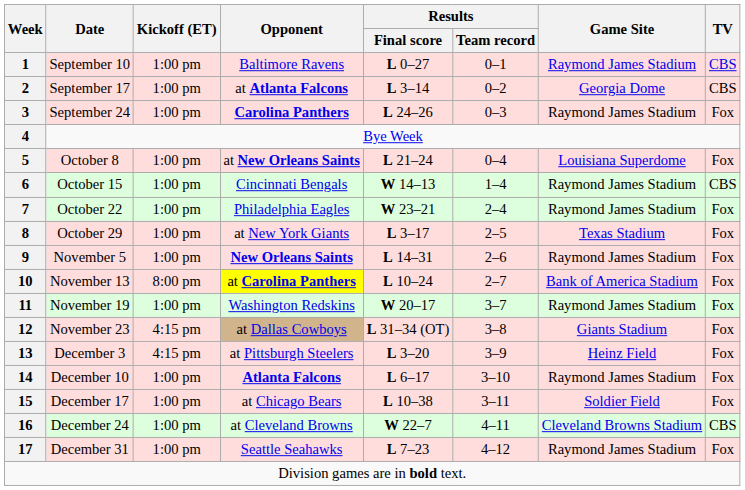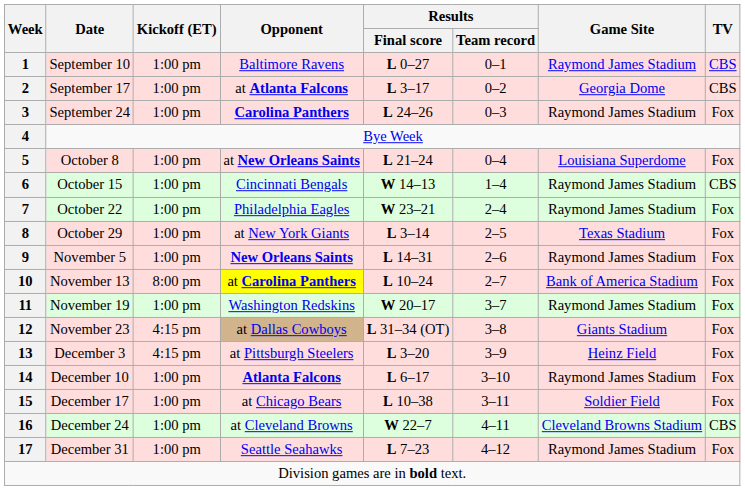 <table class="wikitable" style="font-size:95%; text-align:center">
 <tr>
 <th rowspan="2">Week</th>
 <th rowspan="2">Date</th>
 <th rowspan="2">Kickoff (ET)</th>
 <th rowspan="2">Opponent</th>
 <th colspan="2">Results</th>
 <th rowspan="2">Game Site</th>
 <th rowspan="2">TV</th>
 </tr>
 <tr>
 <th>Final score</th>
 <th>Team record</th>
 </tr>
 <tr bgcolor="#ffdddd">
 <th>1</th>
 <td>September 10</td>
 <td>1:00 pm</td>
 <td><a href='#'>Baltimore Ravens</a></td>
 <td><strong>L</strong> 0–27</td>
 <td>0–1</td>
 <td><a href='#'>Raymond James Stadium</a></td>
 <td><a href='#'>CBS</a></td>
 </tr>
 <tr bgcolor="#ffdddd">
 <th>2</th>
 <td>September 17</td>
 <td>1:00 pm</td>
 <td>at <strong><a href='#'>Atlanta Falcons</a></strong></td>
-<td><strong>L</strong> 3–14</td>
+<td><strong>L</strong> 3–17</td>
 <td>0–2</td>
 <td><a href='#'>Georgia Dome</a></td>
 <td>CBS</td>
 </tr>
 <tr bgcolor="#ffdddd">
 <th>3</th>
 <td>September 24</td>
 <td>1:00 pm</td>
 <td><strong><a href='#'>Carolina Panthers</a></strong></td>
 <td><strong>L</strong> 24–26</td>
 <td>0–3</td>
 <td>Raymond James Stadium</td>
 <td>Fox</td>
 </tr>
 <tr>
 <th>4</th>
 <td colspan="7"><a href='#'>Bye Week</a></td>
 </tr>
 <tr bgcolor="#ffdddd">
 <th>5</th>
 <td>October 8</td>
 <td>1:00 pm</td>
 <td>at <strong><a href='#'>New Orleans Saints</a></strong></td>
 <td><strong>L</strong> 21–24</td>
 <td>0–4</td>
 <td><a href='#'>Louisiana Superdome</a></td>
 <td>Fox</td>
 </tr>
 <tr bgcolor="#ddffdd">
 <th>6</th>
 <td>October 15</td>
 <td>1:00 pm</td>
 <td><a href='#'>Cincinnati Bengals</a></td>
 <td><strong>W</strong> 14–13</td>
 <td>1–4</td>
 <td>Raymond James Stadium</td>
 <td>CBS</td>
 </tr>
 <tr bgcolor="#ddffdd">
 <th>7</th>
 <td>October 22</td>
 <td>1:00 pm</td>
 <td><a href='#'>Philadelphia Eagles</a></td>
 <td><strong>W</strong> 23–21</td>
 <td>2–4</td>
 <td>Raymond James Stadium</td>
 <td>Fox</td>
 </tr>
 <tr bgcolor="#ffdddd">
 <th>8</th>
 <td>October 29</td>
 <td>1:00 pm</td>
 <td>at <a href='#'>New York Giants</a></td>
-<td><strong>L</strong> 3–17</td>
+<td><strong>L</strong> 3–14</td>
 <td>2–5</td>
 <td><a href='#'>Texas Stadium</a></td>
 <td>Fox</td>
 </tr>
 <tr bgcolor="#ffdddd">
 <th>9</th>
 <td>November 5</td>
 <td>1:00 pm</td>
 <td><strong><a href='#'>New Orleans Saints</a></strong></td>
 <td><strong>L</strong> 14–31</td>
 <td>2–6</td>
 <td>Raymond James Stadium</td>
 <td>Fox</td>
 </tr>
 <tr bgcolor="#ffdddd">
 <th>10</th>
 <td>November 13</td>
 <td>8:00 pm</td>
 <td bgcolor="yellow">at <strong><a href='#'>Carolina Panthers</a></strong></td>
 <td><strong>L</strong> 10–24</td>
 <td>2–7</td>
 <td><a href='#'>Bank of America Stadium</a></td>
 <td>Fox</td>
 </tr>
 <tr bgcolor="#ddffdd">
 <th>11</th>
 <td>November 19</td>
 <td>1:00 pm</td>
 <td><a href='#'>Washington Redskins</a></td>
 <td><strong>W</strong> 20–17</td>
 <td>3–7</td>
 <td>Raymond James Stadium</td>
 <td>Fox</td>
 </tr>
 <tr bgcolor="#ffdddd">
 <th>12</th>
 <td>November 23</td>
 <td>4:15 pm</td>
 <td bgcolor="tan">at <a href='#'>Dallas Cowboys</a></td>
 <td><strong>L</strong> 31–34 (OT)</td>
 <td>3–8</td>
 <td><a href='#'>Giants Stadium</a></td>
 <td>Fox</td>
 </tr>
 <tr bgcolor="#ffdddd">
 <th>13</th>
 <td>December 3</td>
 <td>4:15 pm</td>
 <td>at <a href='#'>Pittsburgh Steelers</a></td>
 <td><strong>L</strong> 3–20</td>
 <td>3–9</td>
 <td><a href='#'>Heinz Field</a></td>
 <td>Fox</td>
 </tr>
 <tr bgcolor="#ffdddd">
 <th>14</th>
 <td>December 10</td>
 <td>1:00 pm</td>
 <td><strong><a href='#'>Atlanta Falcons</a></strong></td>
 <td><strong>L</strong> 6–17</td>
 <td>3–10</td>
 <td>Raymond James Stadium</td>
 <td>Fox</td>
 </tr>
 <tr bgcolor="#ffdddd">
 <th>15</th>
 <td>December 17</td>
 <td>1:00 pm</td>
 <td>at <a href='#'>Chicago Bears</a></td>
 <td><strong>L</strong> 10–38</td>
 <td>3–11</td>
 <td><a href='#'>Soldier Field</a></td>
 <td>Fox</td>
 </tr>
 <tr bgcolor="#ddffdd">
 <th>16</th>
 <td>December 24</td>
 <td>1:00 pm</td>
 <td>at <a href='#'>Cleveland Browns</a></td>
 <td><strong>W</strong> 22–7</td>
 <td>4–11</td>
 <td><a href='#'>Cleveland Browns Stadium</a></td>
 <td>CBS</td>
 </tr>
 <tr bgcolor="#ffdddd">
 <th>17</th>
 <td>December 31</td>
 <td>1:00 pm</td>
 <td><a href='#'>Seattle Seahawks</a></td>
 <td><strong>L</strong> 7–23</td>
 <td>4–12</td>
 <td>Raymond James Stadium</td>
 <td>Fox</td>
 </tr>
 <tr>
 <td colspan="9">Division games are in <strong>bold</strong> text.</td>
 </tr>
 </table>
